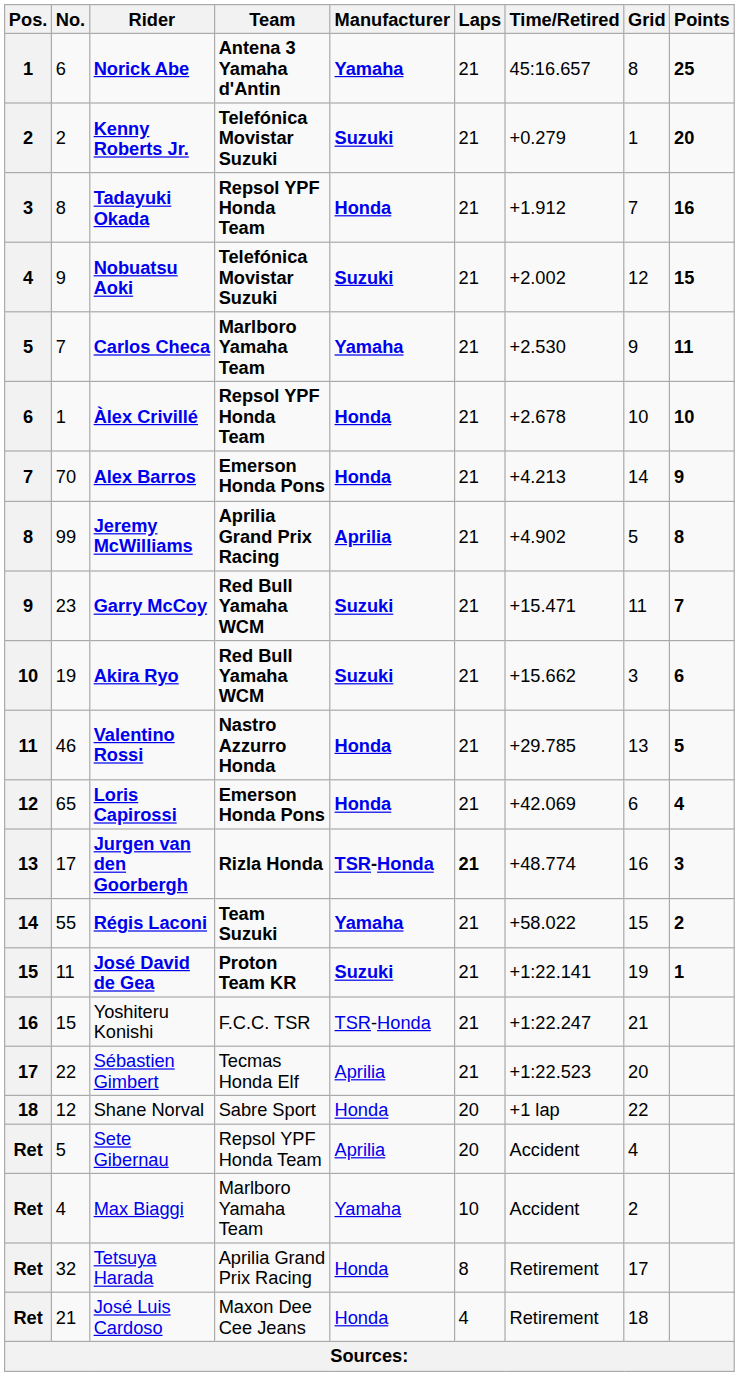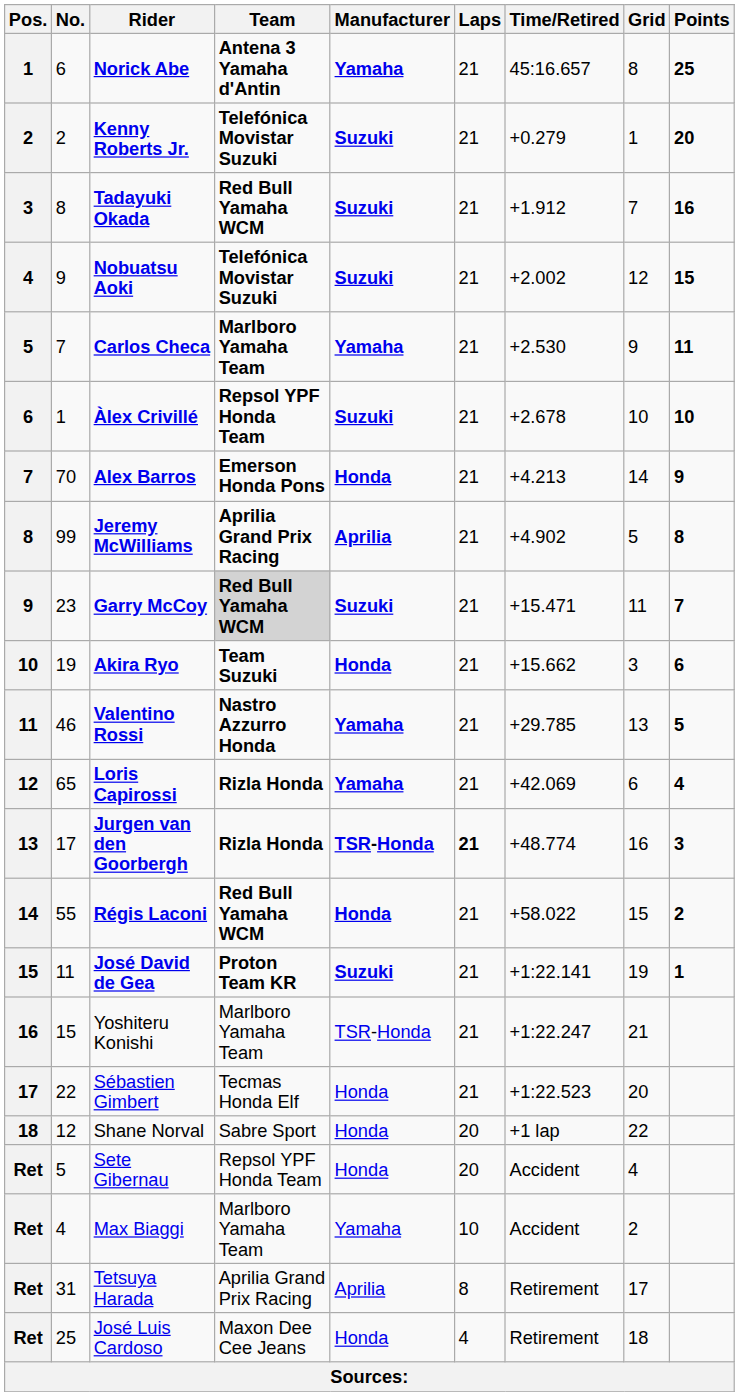 <table class="wikitable" style="font-size: 95%;">
 <tr>
 <th>Pos.</th>
 <th>No.</th>
 <th>Rider</th>
 <th>Team</th>
 <th>Manufacturer</th>
 <th>Laps</th>
 <th>Time/Retired</th>
 <th>Grid</th>
 <th>Points</th>
 </tr>
 <tr>
 <th>1</th>
 <td>6</td>
 <td> <strong><a href='#'>Norick Abe</a></strong></td>
 <td><strong>Antena 3 Yamaha d'Antin</strong></td>
 <td><strong><a href='#'>Yamaha</a></strong></td>
 <td>21</td>
 <td>45:16.657</td>
 <td>8</td>
 <td><strong>25</strong></td>
 </tr>
 <tr>
 <th>2</th>
 <td>2</td>
 <td> <strong><a href='#'>Kenny Roberts Jr.</a></strong></td>
 <td><strong>Telefónica Movistar Suzuki</strong></td>
 <td><strong><a href='#'>Suzuki</a></strong></td>
 <td>21</td>
 <td>+0.279</td>
 <td>1</td>
 <td><strong>20</strong></td>
 </tr>
 <tr>
 <th>3</th>
 <td>8</td>
 <td> <strong><a href='#'>Tadayuki Okada</a></strong></td>
-<td><strong>Repsol YPF Honda Team</strong></td>
-<td><strong><a href='#'>Honda</a></strong></td>
+<td><strong>Red Bull Yamaha WCM</strong></td>
+<td><strong><a href='#'>Suzuki</a></strong></td>
 <td>21</td>
 <td>+1.912</td>
 <td>7</td>
 <td><strong>16</strong></td>
 </tr>
 <tr>
 <th>4</th>
 <td>9</td>
 <td> <strong><a href='#'>Nobuatsu Aoki</a></strong></td>
 <td><strong>Telefónica Movistar Suzuki</strong></td>
 <td><strong><a href='#'>Suzuki</a></strong></td>
 <td>21</td>
 <td>+2.002</td>
 <td>12</td>
 <td><strong>15</strong></td>
 </tr>
 <tr>
 <th>5</th>
 <td>7</td>
 <td> <strong><a href='#'>Carlos Checa</a></strong></td>
 <td><strong>Marlboro Yamaha Team</strong></td>
 <td><strong><a href='#'>Yamaha</a></strong></td>
 <td>21</td>
 <td>+2.530</td>
 <td>9</td>
 <td><strong>11</strong></td>
 </tr>
 <tr>
 <th>6</th>
 <td>1</td>
 <td> <strong><a href='#'>Àlex Crivillé</a></strong></td>
 <td><strong>Repsol YPF Honda Team</strong></td>
-<td><strong><a href='#'>Honda</a></strong></td>
+<td><strong><a href='#'>Suzuki</a></strong></td>
 <td>21</td>
 <td>+2.678</td>
 <td>10</td>
 <td><strong>10</strong></td>
 </tr>
 <tr>
 <th>7</th>
 <td>70</td>
 <td> <strong><a href='#'>Alex Barros</a></strong></td>
 <td><strong>Emerson Honda Pons</strong></td>
 <td><strong><a href='#'>Honda</a></strong></td>
 <td>21</td>
 <td>+4.213</td>
 <td>14</td>
 <td><strong>9</strong></td>
 </tr>
 <tr>
 <th>8</th>
 <td>99</td>
 <td> <strong><a href='#'>Jeremy McWilliams</a></strong></td>
 <td><strong>Aprilia Grand Prix Racing</strong></td>
 <td><strong><a href='#'>Aprilia</a></strong></td>
 <td>21</td>
 <td>+4.902</td>
 <td>5</td>
 <td><strong>8</strong></td>
 </tr>
 <tr>
 <th>9</th>
 <td>23</td>
 <td> <strong><a href='#'>Garry McCoy</a></strong></td>
-<td><strong>Red Bull Yamaha WCM</strong></td>
+<td style="background: lightgrey;"><strong>Red Bull Yamaha WCM</strong></td>
 <td><strong><a href='#'>Suzuki</a></strong></td>
 <td>21</td>
 <td>+15.471</td>
 <td>11</td>
 <td><strong>7</strong></td>
 </tr>
 <tr>
 <th>10</th>
 <td>19</td>
 <td> <strong><a href='#'>Akira Ryo</a></strong></td>
-<td><strong>Red Bull Yamaha WCM</strong></td>
-<td><strong><a href='#'>Suzuki</a></strong></td>
+<td><strong>Team Suzuki</strong></td>
+<td><strong><a href='#'>Honda</a></strong></td>
 <td>21</td>
 <td>+15.662</td>
 <td>3</td>
 <td><strong>6</strong></td>
 </tr>
 <tr>
 <th>11</th>
 <td>46</td>
 <td> <strong><a href='#'>Valentino Rossi</a></strong></td>
 <td><strong>Nastro Azzurro Honda</strong></td>
-<td><strong><a href='#'>Honda</a></strong></td>
+<td><strong><a href='#'>Yamaha</a></strong></td>
 <td>21</td>
 <td>+29.785</td>
 <td>13</td>
 <td><strong>5</strong></td>
 </tr>
 <tr>
 <th>12</th>
 <td>65</td>
 <td> <strong><a href='#'>Loris Capirossi</a></strong></td>
-<td><strong>Emerson Honda Pons</strong></td>
-<td><strong><a href='#'>Honda</a></strong></td>
+<td><strong>Rizla Honda</strong></td>
+<td><strong><a href='#'>Yamaha</a></strong></td>
 <td>21</td>
 <td>+42.069</td>
 <td>6</td>
 <td><strong>4</strong></td>
 </tr>
 <tr>
 <th>13</th>
 <td>17</td>
 <td> <strong><a href='#'>Jurgen van den Goorbergh</a></strong></td>
 <td><strong>Rizla Honda</strong></td>
 <td><strong><a href='#'>TSR</a>-<a href='#'>Honda</a></strong></td>
 <td><strong>21</strong></td>
 <td>+48.774</td>
 <td>16</td>
 <td><strong>3</strong></td>
 </tr>
 <tr>
 <th>14</th>
 <td>55</td>
 <td> <strong><a href='#'>Régis Laconi</a></strong></td>
-<td><strong>Team Suzuki</strong></td>
-<td><strong><a href='#'>Yamaha</a></strong></td>
+<td><strong>Red Bull Yamaha WCM</strong></td>
+<td><strong><a href='#'>Honda</a></strong></td>
 <td>21</td>
 <td>+58.022</td>
 <td>15</td>
 <td><strong>2</strong></td>
 </tr>
 <tr>
 <th>15</th>
 <td>11</td>
 <td> <strong><a href='#'>José David de Gea</a></strong></td>
 <td><strong>Proton Team KR</strong></td>
 <td><strong><a href='#'>Suzuki</a></strong></td>
 <td>21</td>
 <td>+1:22.141</td>
 <td>19</td>
 <td><strong>1</strong></td>
 </tr>
 <tr>
 <th>16</th>
 <td>15</td>
 <td> Yoshiteru Konishi</td>
-<td>F.C.C. TSR</td>
+<td>Marlboro Yamaha Team</td>
 <td><a href='#'>TSR</a>-<a href='#'>Honda</a></td>
 <td>21</td>
 <td>+1:22.247</td>
 <td>21</td>
 <td></td>
 </tr>
 <tr>
 <th>17</th>
 <td>22</td>
 <td> <a href='#'>Sébastien Gimbert</a></td>
 <td>Tecmas Honda Elf</td>
-<td><a href='#'>Aprilia</a></td>
+<td><a href='#'>Honda</a></td>
 <td>21</td>
 <td>+1:22.523</td>
 <td>20</td>
 <td></td>
 </tr>
 <tr>
 <th>18</th>
 <td>12</td>
 <td> Shane Norval</td>
 <td>Sabre Sport</td>
 <td><a href='#'>Honda</a></td>
 <td>20</td>
 <td>+1 lap</td>
 <td>22</td>
 <td></td>
 </tr>
 <tr>
 <th>Ret</th>
 <td>5</td>
 <td> <a href='#'>Sete Gibernau</a></td>
 <td>Repsol YPF Honda Team</td>
-<td><a href='#'>Aprilia</a></td>
+<td><a href='#'>Honda</a></td>
 <td>20</td>
 <td>Accident</td>
 <td>4</td>
 <td></td>
 </tr>
 <tr>
 <th>Ret</th>
 <td>4</td>
 <td> <a href='#'>Max Biaggi</a></td>
 <td>Marlboro Yamaha Team</td>
 <td><a href='#'>Yamaha</a></td>
 <td>10</td>
 <td>Accident</td>
 <td>2</td>
 <td></td>
 </tr>
 <tr>
 <th>Ret</th>
-<td>32</td>
+<td>31</td>
 <td> <a href='#'>Tetsuya Harada</a></td>
 <td>Aprilia Grand Prix Racing</td>
-<td><a href='#'>Honda</a></td>
+<td><a href='#'>Aprilia</a></td>
 <td>8</td>
 <td>Retirement</td>
 <td>17</td>
 <td></td>
 </tr>
 <tr>
 <th>Ret</th>
-<td>21</td>
+<td>25</td>
 <td> <a href='#'>José Luis Cardoso</a></td>
 <td>Maxon Dee Cee Jeans</td>
 <td><a href='#'>Honda</a></td>
 <td>4</td>
 <td>Retirement</td>
 <td>18</td>
 <td></td>
 </tr>
 <tr>
 <th colspan=9>Sources: </th>
 </tr>
 </table>
